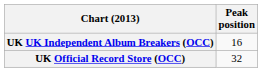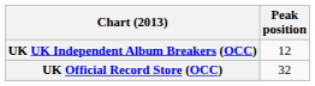 <table class="wikitable sortable plainrowheaders" style="text-align:center">
 <tr>
 <th scope="col">Chart (2013)</th>
 <th scope="col">Peak<br>position</th>
 </tr>
 <tr>
 <th scope="row">UK <a href='#'>UK Independent Album Breakers</a> (<a href='#'>OCC</a>)</th>
-<td>16</td>
+<td>12</td>
 </tr>
 <tr>
 <th scope="row">UK <a href='#'>Official Record Store</a> (<a href='#'>OCC</a>)</th>
 <td>32</td>
 </tr>
 </table>
